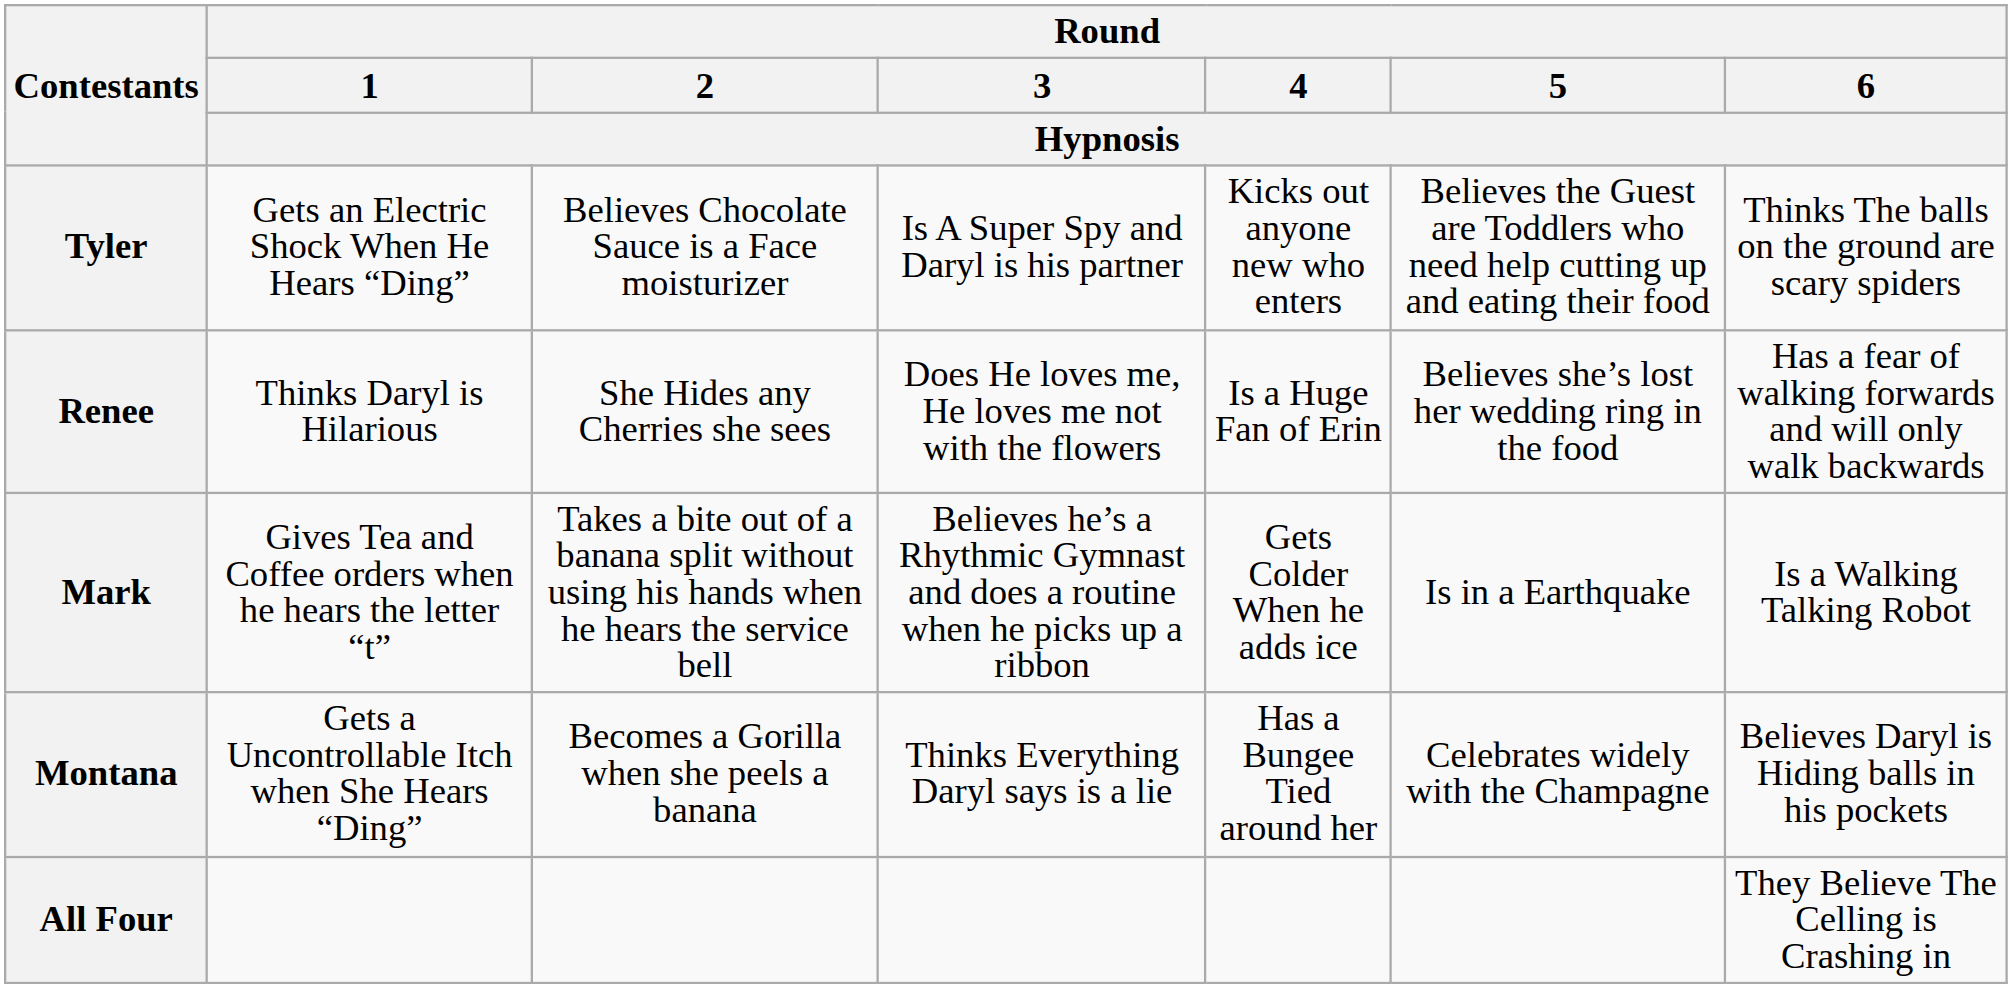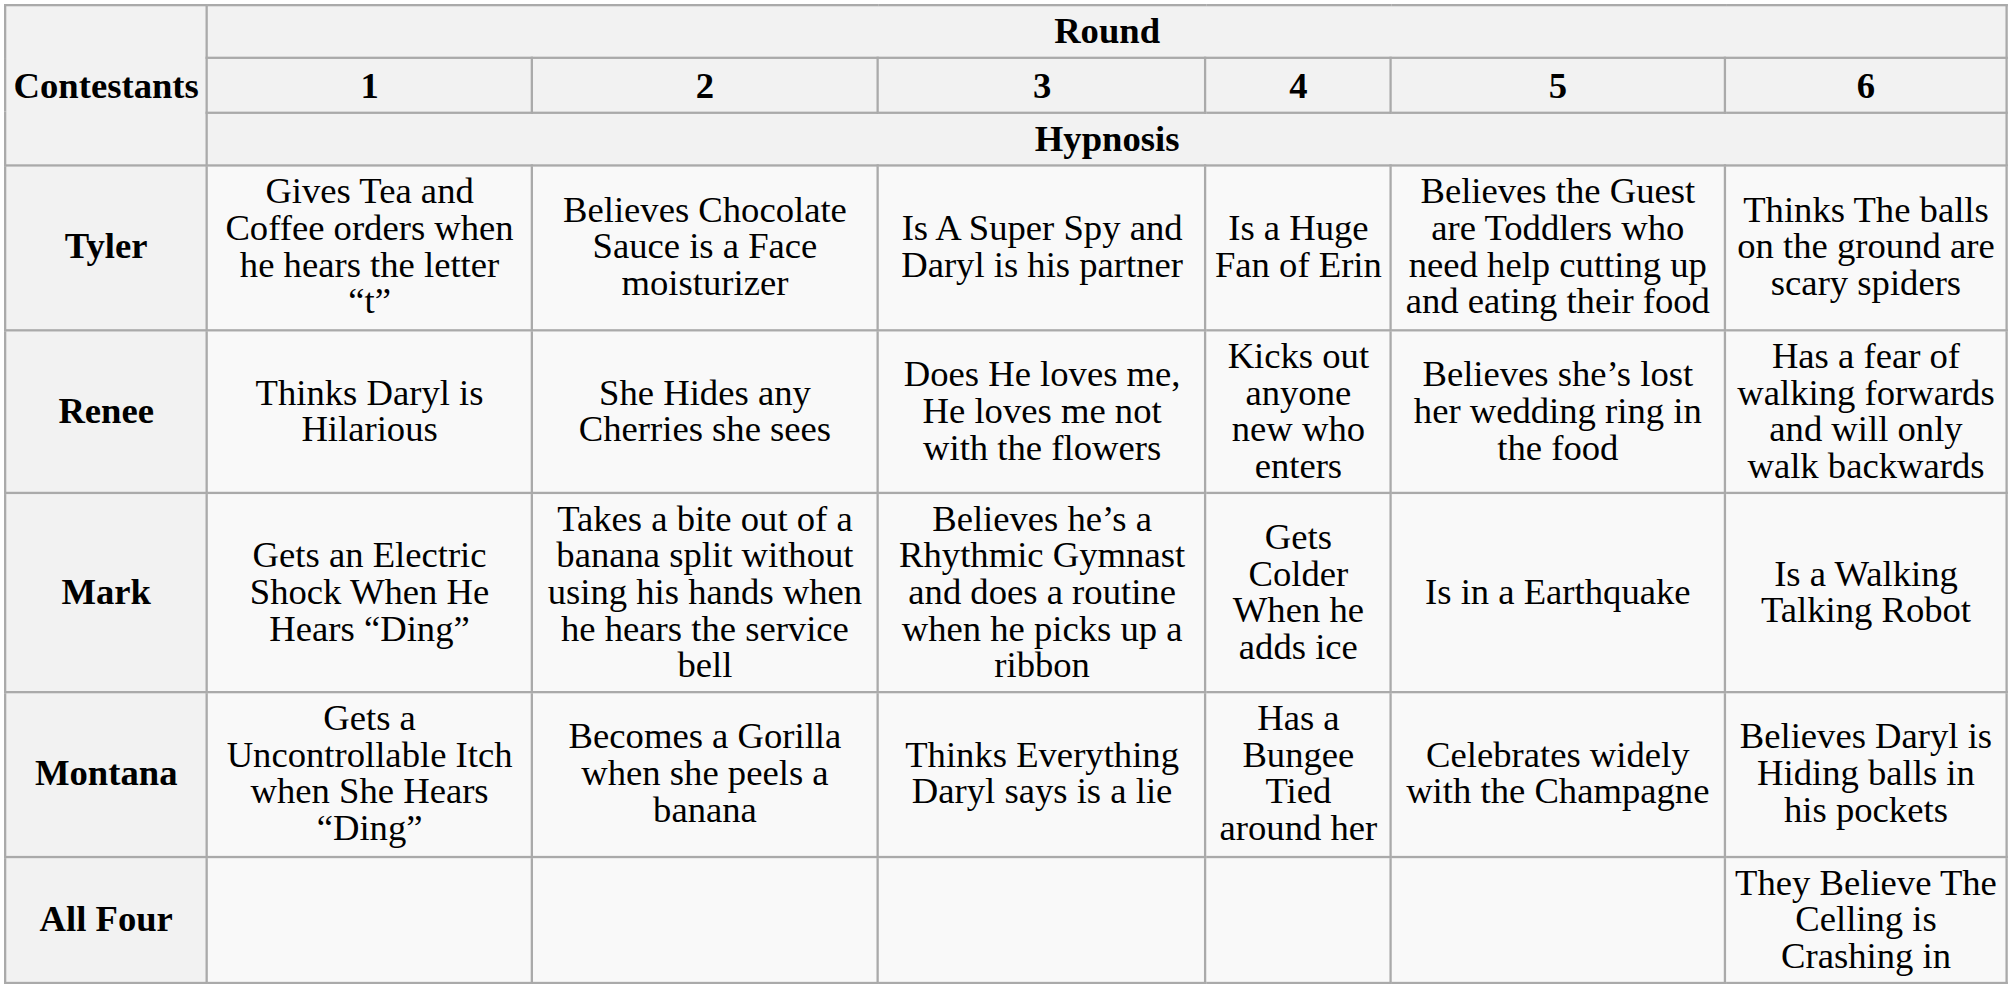 <table class="wikitable plainrowheaders" style="text-align:center; line-height:16px; width:99%;">
 <tr>
 <th rowspan="3">Contestants</th>
 <th colspan="6">Round</th>
 </tr>
 <tr>
 <th>1</th>
 <th>2</th>
 <th>3</th>
 <th>4</th>
 <th>5</th>
 <th>6</th>
 </tr>
 <tr>
 <th colspan="6">Hypnosis</th>
 </tr>
 <tr>
 <th>Tyler</th>
-<td>Gets an Electric Shock When He Hears “Ding”</td>
+<td>Gives Tea and Coffee orders when he hears the letter “t”</td>
 <td>Believes Chocolate Sauce is a Face moisturizer</td>
 <td>Is A Super Spy and Daryl is his partner</td>
-<td>Kicks out anyone new who enters</td>
+<td>Is a Huge Fan of Erin</td>
 <td>Believes the Guest are Toddlers who need help cutting up and eating their food</td>
 <td>Thinks The balls on the ground are scary spiders</td>
 </tr>
 <tr>
 <th>Renee</th>
 <td>Thinks Daryl is Hilarious</td>
 <td>She Hides any Cherries she sees</td>
 <td>Does He loves me, He loves me not with the flowers</td>
-<td>Is a Huge Fan of Erin</td>
+<td>Kicks out anyone new who enters</td>
 <td>Believes she’s lost her wedding ring in the food</td>
 <td>Has a fear of walking forwards and will only walk backwards</td>
 </tr>
 <tr>
 <th>Mark</th>
-<td>Gives Tea and Coffee orders when he hears the letter “t”</td>
+<td>Gets an Electric Shock When He Hears “Ding”</td>
 <td>Takes a bite out of a banana split without using his hands when he hears the service bell</td>
 <td>Believes he’s a Rhythmic Gymnast and does a routine when he picks up a ribbon</td>
 <td>Gets Colder When he adds ice</td>
 <td>Is in a Earthquake</td>
 <td>Is a Walking Talking Robot</td>
 </tr>
 <tr>
 <th>Montana</th>
 <td>Gets a Uncontrollable Itch when She Hears “Ding”</td>
 <td>Becomes a Gorilla when she peels a banana</td>
 <td>Thinks Everything Daryl says is a lie</td>
 <td>Has a Bungee Tied around her</td>
 <td>Celebrates widely with the Champagne</td>
 <td>Believes Daryl is Hiding balls in his pockets</td>
 </tr>
 <tr>
 <th>All Four</th>
 <td></td>
 <td></td>
 <td></td>
 <td></td>
 <td></td>
 <td>They Believe The Celling is Crashing in</td>
 </tr>
 </table>
